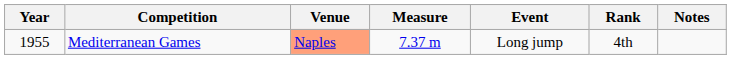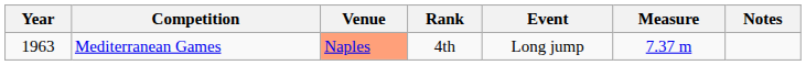 <table class="wikitable sortable" width=55% style="font-size:90%; text-align:center;">
 <tr>
 <th>Year</th>
 <th>Competition</th>
 <th>Venue</th>
+<th>Rank</th>
+<th>Event</th>
 <th>Measure</th>
-<th>Event</th>
-<th>Rank</th>
 <th>Notes</th>
 </tr>
 <tr>
-<td rowspan=1>1955</td>
+<td rowspan=1>1963</td>
 <td rowspan=1 align=left><a href='#'>Mediterranean Games</a></td>
 <td rowspan=1 align=left style="background: lightsalmon;"> <a href='#'>Naples</a></td>
+<td>4th</td>
+<td>Long jump</td>
 <td><a href='#'>7.37 m</a></td>
-<td>Long jump</td>
-<td>4th</td>
 <td></td>
 </tr>
 </table>
